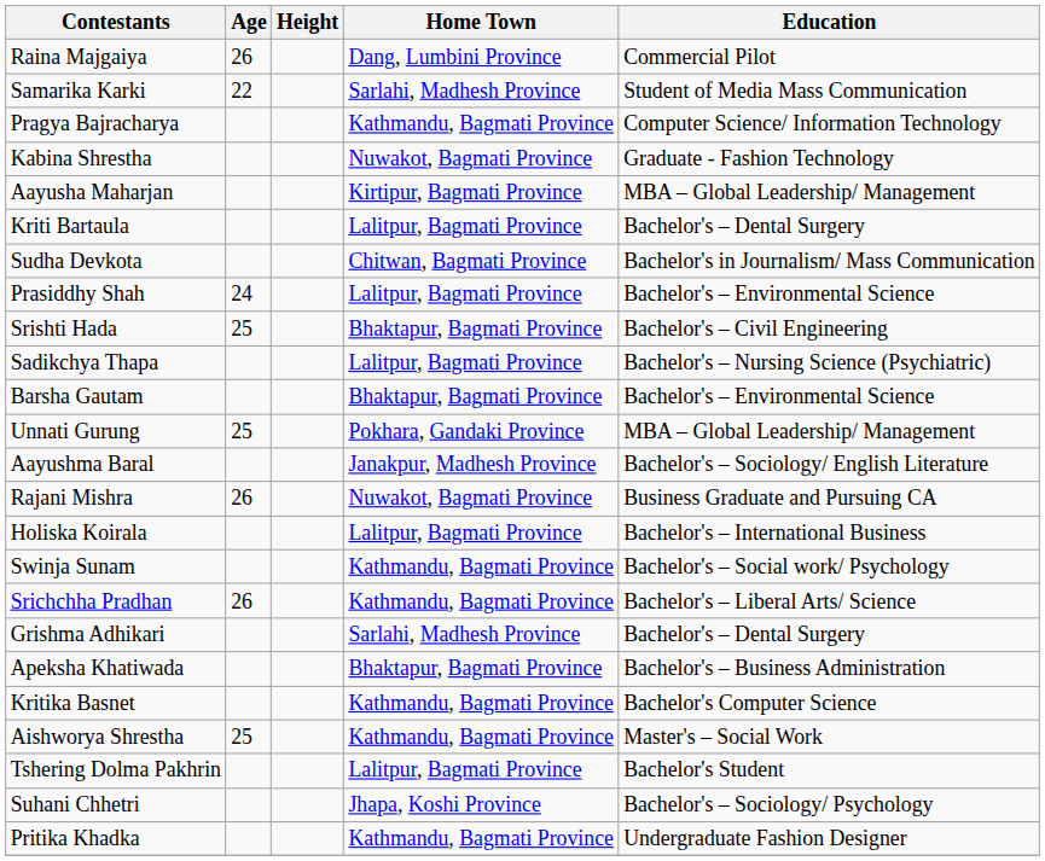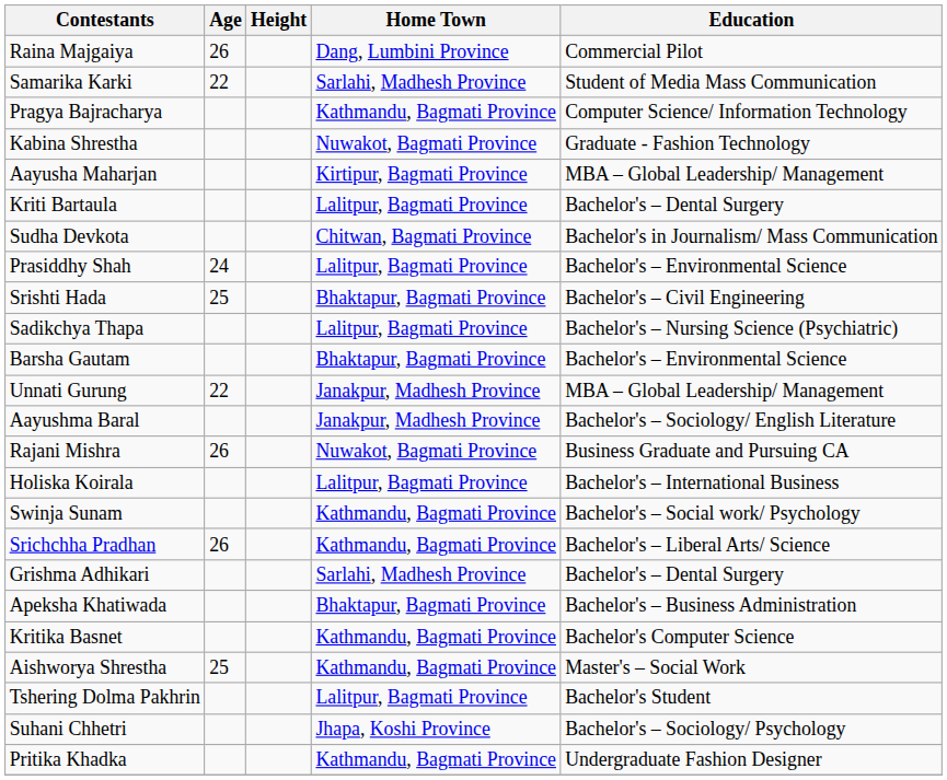 <table class="sortable wikitable sticky-header static-row-numbers col1left" >
 <tr>
 <th>Contestants</th>
 <th>Age</th>
 <th>Height</th>
 <th>Home Town</th>
 <th>Education</th>
 </tr>
 <tr>
 <td>Raina Majgaiya</td>
 <td>26</td>
 <td></td>
 <td><a href='#'>Dang</a>, <a href='#'>Lumbini Province</a></td>
 <td>Commercial Pilot</td>
 </tr>
 <tr>
 <td>Samarika Karki</td>
 <td>22</td>
 <td></td>
 <td><a href='#'>Sarlahi</a>, <a href='#'>Madhesh Province</a></td>
 <td>Student of Media Mass Communication</td>
 </tr>
 <tr>
 <td>Pragya Bajracharya</td>
 <td></td>
 <td></td>
 <td><a href='#'>Kathmandu</a>, <a href='#'>Bagmati Province</a></td>
 <td>Computer Science/ Information Technology</td>
 </tr>
 <tr>
 <td>Kabina Shrestha</td>
 <td></td>
 <td></td>
 <td><a href='#'>Nuwakot</a>, <a href='#'>Bagmati Province</a></td>
 <td>Graduate - Fashion Technology</td>
 </tr>
 <tr>
 <td>Aayusha Maharjan</td>
 <td></td>
 <td></td>
 <td><a href='#'>Kirtipur</a>, <a href='#'>Bagmati Province</a></td>
 <td>MBA – Global Leadership/ Management</td>
 </tr>
 <tr>
 <td>Kriti Bartaula</td>
 <td></td>
 <td></td>
 <td><a href='#'>Lalitpur</a>, <a href='#'>Bagmati Province</a></td>
 <td>Bachelor's – Dental Surgery</td>
 </tr>
 <tr>
 <td>Sudha Devkota</td>
 <td></td>
 <td></td>
 <td><a href='#'>Chitwan</a>, <a href='#'>Bagmati Province</a></td>
 <td>Bachelor's in Journalism/ Mass Communication</td>
 </tr>
 <tr>
 <td>Prasiddhy Shah</td>
 <td>24</td>
 <td></td>
 <td><a href='#'>Lalitpur</a>, <a href='#'>Bagmati Province</a></td>
 <td>Bachelor's – Environmental Science</td>
 </tr>
 <tr>
 <td>Srishti Hada</td>
 <td>25</td>
 <td></td>
 <td><a href='#'>Bhaktapur</a>, <a href='#'>Bagmati Province</a></td>
 <td>Bachelor's – Civil Engineering</td>
 </tr>
 <tr>
 <td>Sadikchya Thapa</td>
 <td></td>
 <td></td>
 <td><a href='#'>Lalitpur</a>, <a href='#'>Bagmati Province</a></td>
 <td>Bachelor's – Nursing Science (Psychiatric)</td>
 </tr>
 <tr>
 <td>Barsha Gautam</td>
 <td></td>
 <td></td>
 <td><a href='#'>Bhaktapur</a>, <a href='#'>Bagmati Province</a></td>
 <td>Bachelor's – Environmental Science</td>
 </tr>
 <tr>
 <td>Unnati Gurung</td>
-<td>25</td>
+<td>22</td>
 <td></td>
-<td><a href='#'>Pokhara</a>, <a href='#'>Gandaki Province</a></td>
+<td><a href='#'>Janakpur</a>, <a href='#'>Madhesh Province</a></td>
 <td>MBA – Global Leadership/ Management</td>
 </tr>
 <tr>
 <td>Aayushma Baral</td>
 <td></td>
 <td></td>
 <td><a href='#'>Janakpur</a>, <a href='#'>Madhesh Province</a></td>
 <td>Bachelor's – Sociology/ English Literature</td>
 </tr>
 <tr>
 <td>Rajani Mishra</td>
 <td>26</td>
 <td></td>
 <td><a href='#'>Nuwakot</a>, <a href='#'>Bagmati Province</a></td>
 <td>Business Graduate and Pursuing CA</td>
 </tr>
 <tr>
 <td>Holiska Koirala</td>
 <td></td>
 <td></td>
 <td><a href='#'>Lalitpur</a>, <a href='#'>Bagmati Province</a></td>
 <td>Bachelor's – International Business</td>
 </tr>
 <tr>
 <td>Swinja Sunam</td>
 <td></td>
 <td></td>
 <td><a href='#'>Kathmandu</a>, <a href='#'>Bagmati Province</a></td>
 <td>Bachelor's – Social work/ Psychology</td>
 </tr>
 <tr>
 <td><a href='#'>Srichchha Pradhan</a></td>
 <td>26</td>
 <td></td>
 <td><a href='#'>Kathmandu</a>, <a href='#'>Bagmati Province</a></td>
 <td>Bachelor's – Liberal Arts/ Science</td>
 </tr>
 <tr>
 <td>Grishma Adhikari</td>
 <td></td>
 <td></td>
 <td><a href='#'>Sarlahi</a>, <a href='#'>Madhesh Province</a></td>
 <td>Bachelor's – Dental Surgery</td>
 </tr>
 <tr>
 <td>Apeksha Khatiwada</td>
 <td></td>
 <td></td>
 <td><a href='#'>Bhaktapur</a>, <a href='#'>Bagmati Province</a></td>
 <td>Bachelor's – Business Administration</td>
 </tr>
 <tr>
 <td>Kritika Basnet</td>
 <td></td>
 <td></td>
 <td><a href='#'>Kathmandu</a>, <a href='#'>Bagmati Province</a></td>
 <td>Bachelor's Computer Science</td>
 </tr>
 <tr>
 <td>Aishworya Shrestha</td>
 <td>25</td>
 <td></td>
 <td><a href='#'>Kathmandu</a>, <a href='#'>Bagmati Province</a></td>
 <td>Master's – Social Work</td>
 </tr>
 <tr>
 <td>Tshering Dolma Pakhrin</td>
 <td></td>
 <td></td>
 <td><a href='#'>Lalitpur</a>, <a href='#'>Bagmati Province</a></td>
 <td>Bachelor's Student</td>
 </tr>
 <tr>
 <td>Suhani Chhetri</td>
 <td></td>
 <td></td>
 <td><a href='#'>Jhapa</a>, <a href='#'>Koshi Province</a></td>
 <td>Bachelor's – Sociology/ Psychology</td>
 </tr>
 <tr>
 <td>Pritika Khadka</td>
 <td></td>
 <td></td>
 <td><a href='#'>Kathmandu</a>, <a href='#'>Bagmati Province</a></td>
 <td>Undergraduate Fashion Designer</td>
 </tr>
 <tr>
 </tr>
 </table>
